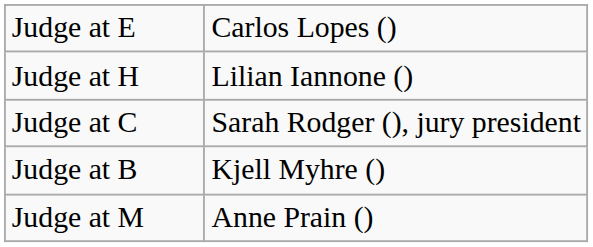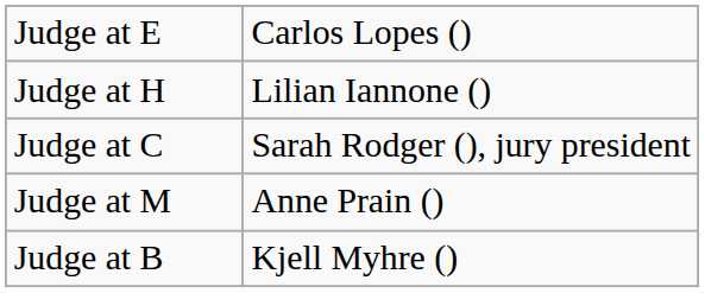 <table class="wikitable">
 <tr>
 <td width=100>Judge at E</td>
 <td>Carlos Lopes ()</td>
 </tr>
 <tr>
 <td>Judge at H</td>
 <td>Lilian Iannone ()</td>
 </tr>
 <tr>
 <td>Judge at C</td>
 <td>Sarah Rodger (), jury president</td>
 </tr>
 <tr>
+<td>Judge at M</td>
+<td>Anne Prain ()</td>
+</tr>
+<tr>
 <td>Judge at B</td>
 <td>Kjell Myhre ()</td>
 </tr>
-<tr>
-<td>Judge at M</td>
-<td>Anne Prain ()</td>
-</tr>
 </table>
